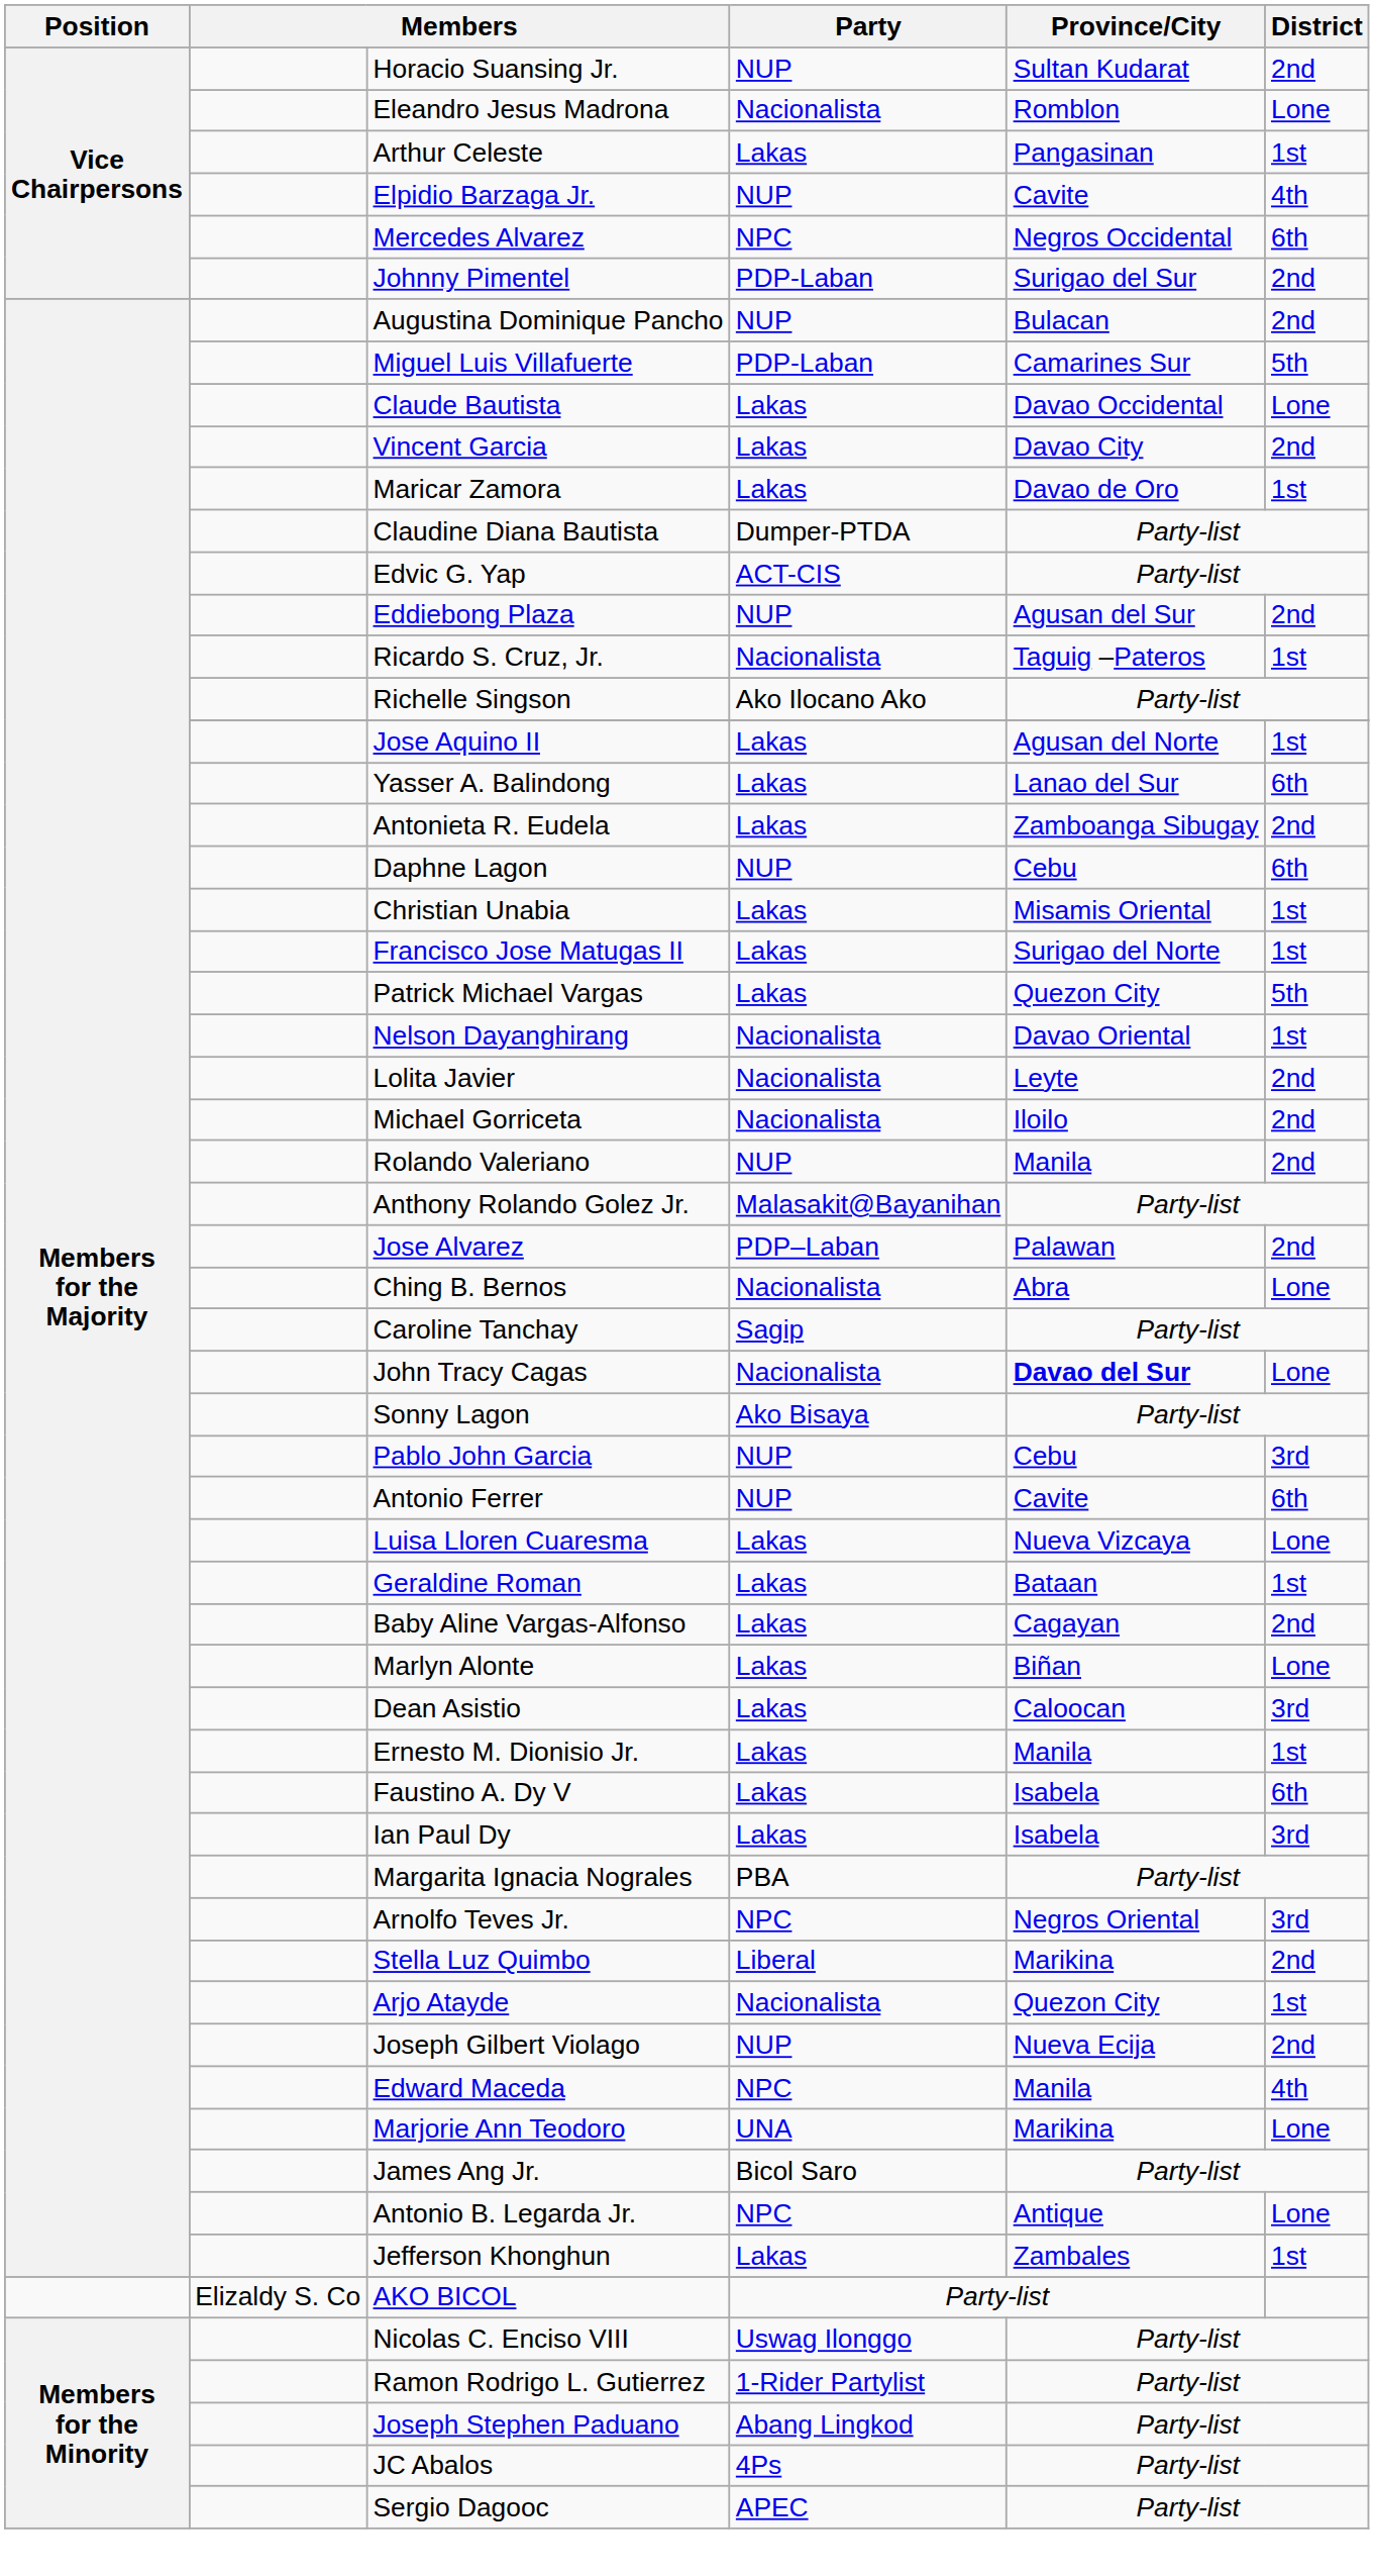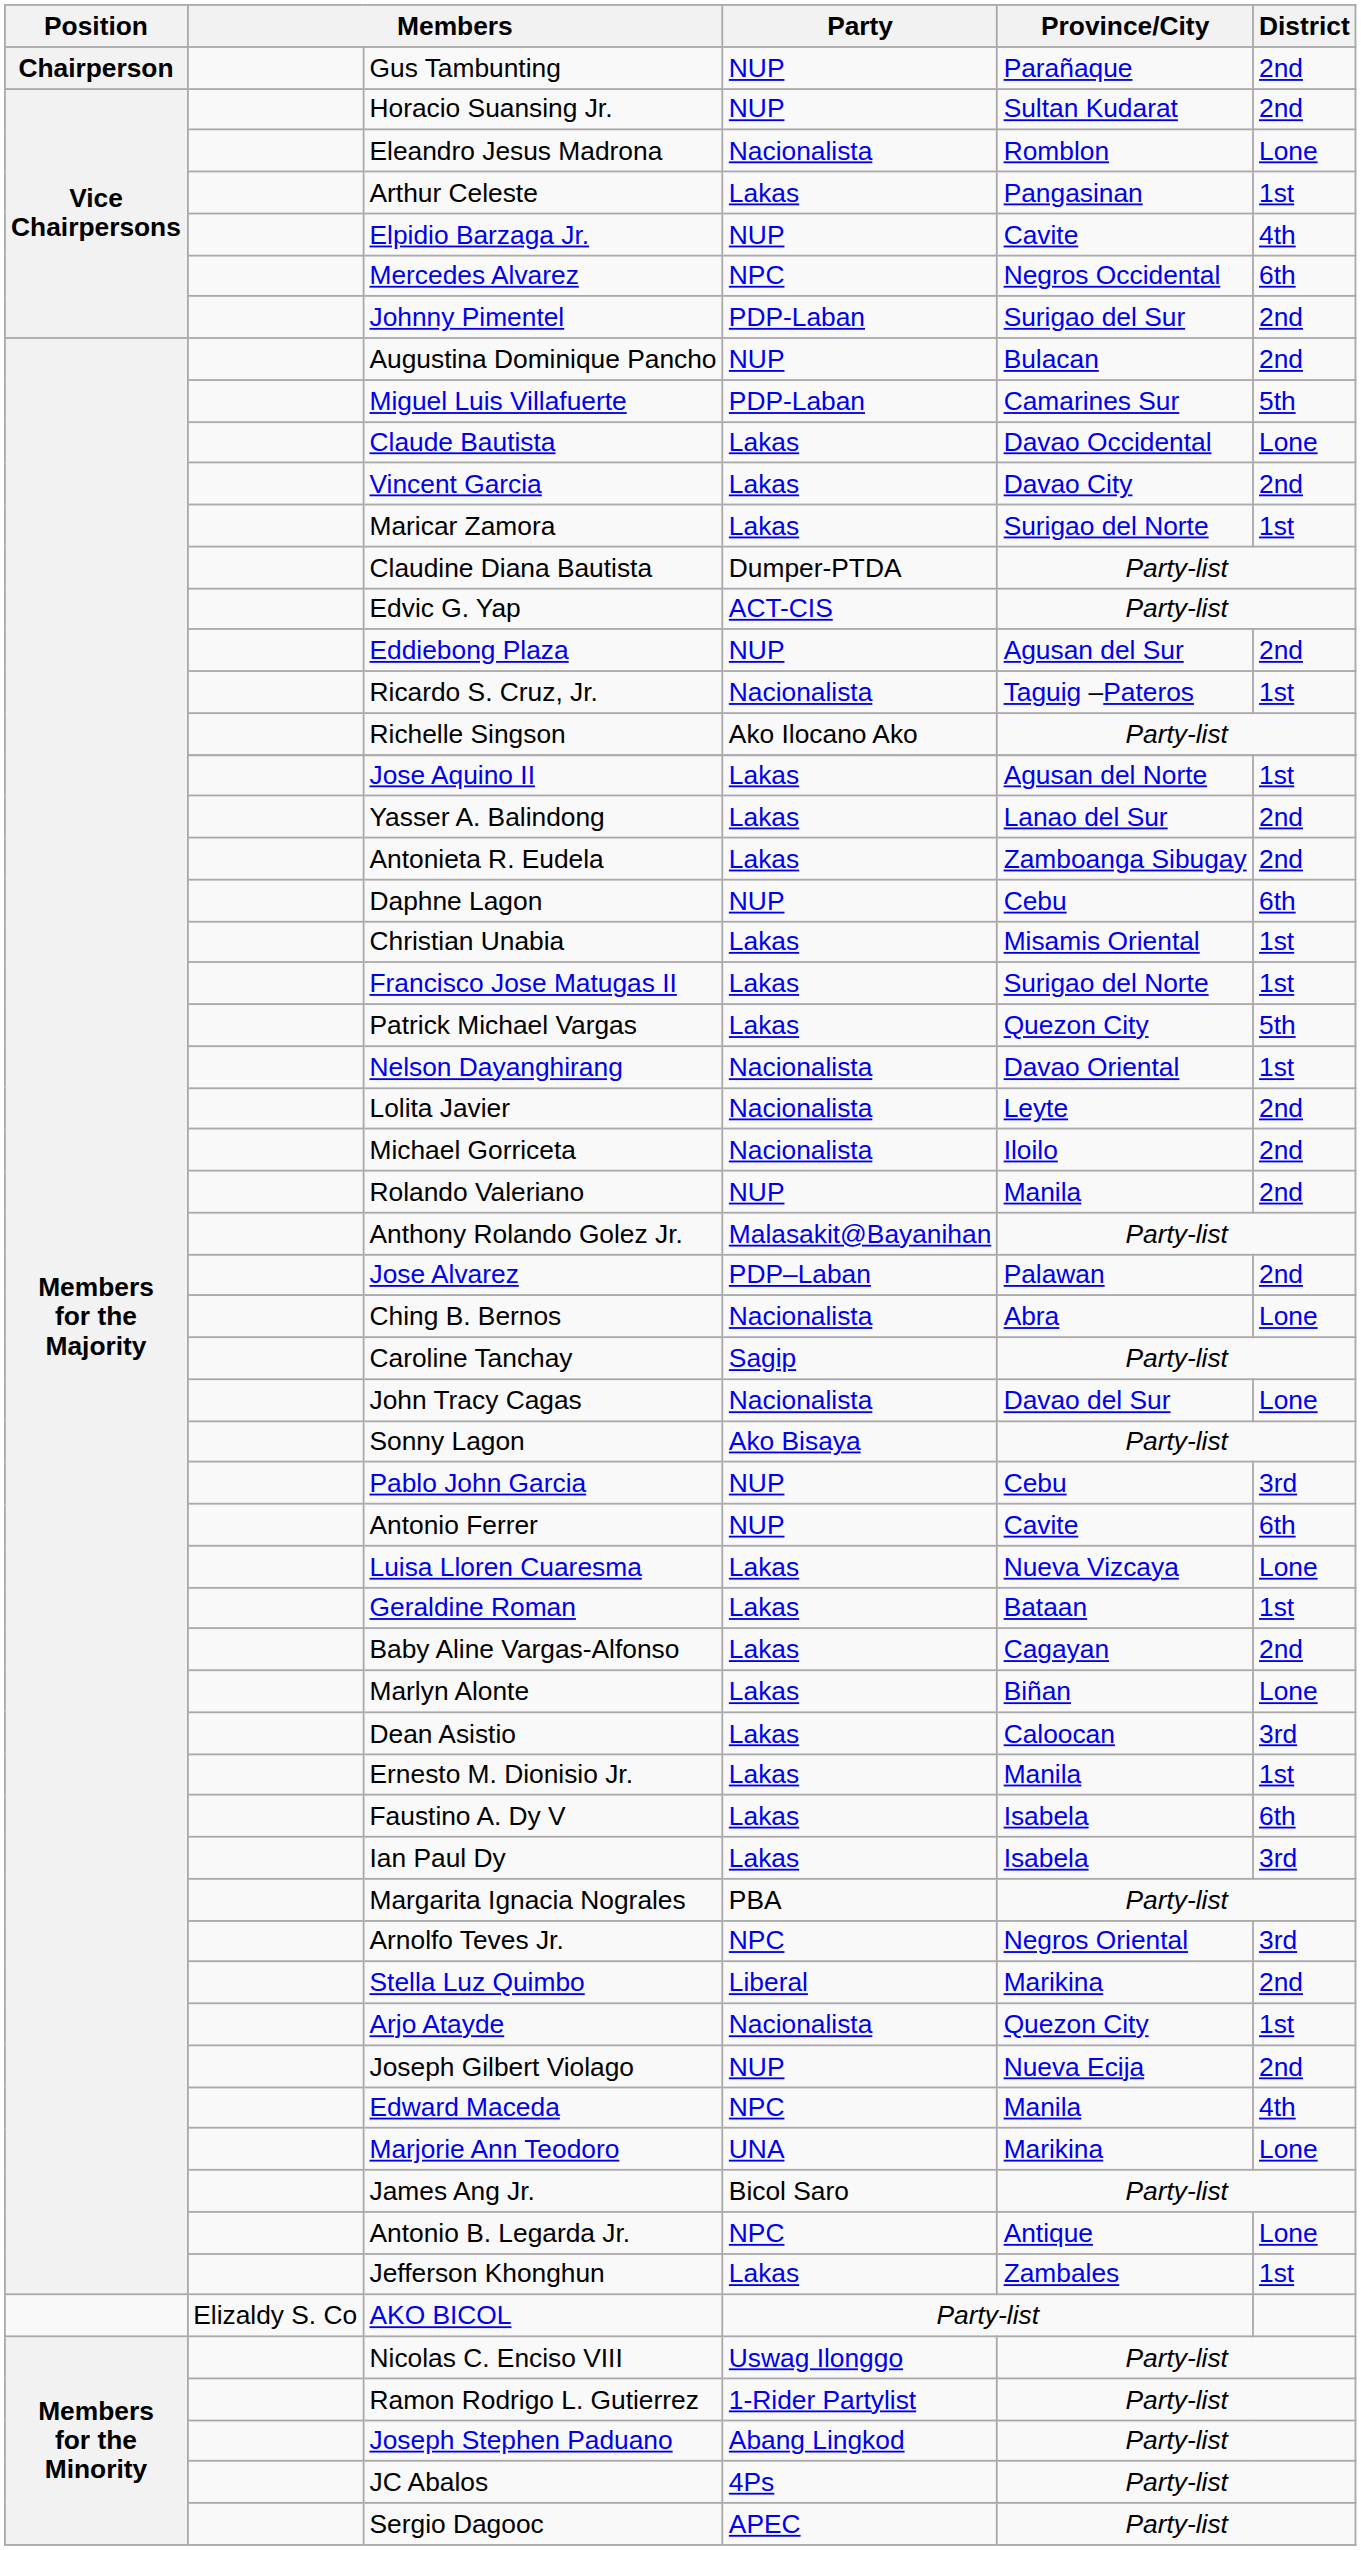 <table class="wikitable sortable" style="font-size: 90%;">
 <tr>
 <th>Position</th>
 <th colspan="2">Members</th>
 <th>Party</th>
 <th>Province/City</th>
 <th>District</th>
+</tr>
+<tr>
+<th>Chairperson</th>
+<td></td>
+<td>Gus Tambunting</td>
+<td><a href='#'>NUP</a></td>
+<td><a href='#'>Parañaque</a></td>
+<td><a href='#'>2nd</a></td>
 </tr>
 <tr>
 <th rowspan="6">Vice<br>Chairpersons</th>
 <td></td>
 <td>Horacio Suansing Jr.</td>
 <td><a href='#'>NUP</a></td>
 <td><a href='#'>Sultan Kudarat</a></td>
 <td><a href='#'>2nd</a></td>
 </tr>
 <tr>
 <td></td>
 <td>Eleandro Jesus Madrona</td>
 <td><a href='#'>Nacionalista</a></td>
 <td><a href='#'>Romblon</a></td>
 <td><a href='#'>Lone</a></td>
 </tr>
 <tr>
 <td></td>
 <td>Arthur Celeste</td>
 <td><a href='#'>Lakas</a></td>
 <td><a href='#'>Pangasinan</a></td>
 <td><a href='#'>1st</a></td>
 </tr>
 <tr>
 <td></td>
 <td><a href='#'>Elpidio Barzaga Jr.</a></td>
 <td><a href='#'>NUP</a></td>
 <td><a href='#'>Cavite</a></td>
 <td><a href='#'>4th</a></td>
 </tr>
 <tr>
 <td></td>
 <td><a href='#'>Mercedes Alvarez</a></td>
 <td><a href='#'>NPC</a></td>
 <td><a href='#'>Negros Occidental</a></td>
 <td><a href='#'>6th</a></td>
 </tr>
 <tr>
 <td></td>
 <td><a href='#'>Johnny Pimentel</a></td>
 <td><a href='#'>PDP-Laban</a></td>
 <td><a href='#'>Surigao del Sur</a></td>
 <td><a href='#'>2nd</a></td>
 </tr>
 <tr>
 <th rowspan="48">Members<br>for the<br>Majority</th>
 <td></td>
 <td>Augustina Dominique Pancho</td>
 <td><a href='#'>NUP</a></td>
 <td><a href='#'>Bulacan</a></td>
 <td><a href='#'>2nd</a></td>
 </tr>
 <tr>
 <td></td>
 <td><a href='#'>Miguel Luis Villafuerte</a></td>
 <td><a href='#'>PDP-Laban</a></td>
 <td><a href='#'>Camarines Sur</a></td>
 <td><a href='#'>5th</a></td>
 </tr>
 <tr>
 <td></td>
 <td><a href='#'>Claude Bautista</a></td>
 <td><a href='#'>Lakas</a></td>
 <td><a href='#'>Davao Occidental</a></td>
 <td><a href='#'>Lone</a></td>
 </tr>
 <tr>
 <td></td>
 <td><a href='#'>Vincent Garcia</a></td>
 <td><a href='#'>Lakas</a></td>
 <td><a href='#'>Davao City</a></td>
 <td><a href='#'>2nd</a></td>
 </tr>
 <tr>
 <td></td>
 <td>Maricar Zamora</td>
 <td><a href='#'>Lakas</a></td>
-<td><a href='#'>Davao de Oro</a></td>
+<td><a href='#'>Surigao del Norte</a></td>
 <td><a href='#'>1st</a></td>
 </tr>
 <tr>
 <td></td>
 <td>Claudine Diana Bautista</td>
 <td>Dumper-PTDA</td>
 <td align="center" colspan="2"><em>Party-list</em></td>
 </tr>
 <tr>
 <td></td>
 <td>Edvic G. Yap</td>
 <td><a href='#'>ACT-CIS</a></td>
 <td align="center" colspan="2"><em>Party-list</em></td>
 </tr>
 <tr>
 <td></td>
 <td><a href='#'>Eddiebong Plaza</a></td>
 <td><a href='#'>NUP</a></td>
 <td><a href='#'>Agusan del Sur</a></td>
 <td><a href='#'>2nd</a></td>
 </tr>
 <tr>
 <td></td>
 <td>Ricardo S. Cruz, Jr.</td>
 <td><a href='#'>Nacionalista</a></td>
 <td><a href='#'>Taguig</a> –<a href='#'>Pateros</a></td>
 <td><a href='#'>1st</a></td>
 </tr>
 <tr>
 <td></td>
 <td>Richelle Singson</td>
 <td>Ako Ilocano Ako</td>
 <td align="center" colspan="2"><em>Party-list</em></td>
 </tr>
 <tr>
 </tr>
 <tr>
 <td></td>
 <td><a href='#'>Jose Aquino II</a></td>
 <td><a href='#'>Lakas</a></td>
 <td><a href='#'>Agusan del Norte</a></td>
 <td><a href='#'>1st</a></td>
 </tr>
 <tr>
 <td></td>
 <td>Yasser A. Balindong</td>
 <td><a href='#'>Lakas</a></td>
 <td><a href='#'>Lanao del Sur</a></td>
-<td><a href='#'>6th</a></td>
+<td><a href='#'>2nd</a></td>
 </tr>
 <tr>
 <td></td>
 <td>Antonieta R. Eudela</td>
 <td><a href='#'>Lakas</a></td>
 <td><a href='#'>Zamboanga Sibugay</a></td>
 <td><a href='#'>2nd</a></td>
 </tr>
 <tr>
 <td></td>
 <td>Daphne Lagon</td>
 <td><a href='#'>NUP</a></td>
 <td><a href='#'>Cebu</a></td>
 <td><a href='#'>6th</a></td>
 </tr>
 <tr>
 <td></td>
 <td>Christian Unabia</td>
 <td><a href='#'>Lakas</a></td>
 <td><a href='#'>Misamis Oriental</a></td>
 <td><a href='#'>1st</a></td>
 </tr>
 <tr>
 <td></td>
 <td><a href='#'>Francisco Jose Matugas II</a></td>
 <td><a href='#'>Lakas</a></td>
 <td><a href='#'>Surigao del Norte</a></td>
 <td><a href='#'>1st</a></td>
 </tr>
 <tr>
 <td></td>
 <td>Patrick Michael Vargas</td>
 <td><a href='#'>Lakas</a></td>
 <td><a href='#'>Quezon City</a></td>
 <td><a href='#'>5th</a></td>
 </tr>
 <tr>
 <td></td>
 <td><a href='#'>Nelson Dayanghirang</a></td>
 <td><a href='#'>Nacionalista</a></td>
 <td><a href='#'>Davao Oriental</a></td>
 <td><a href='#'>1st</a></td>
 </tr>
 <tr>
 <td></td>
 <td>Lolita Javier</td>
 <td><a href='#'>Nacionalista</a></td>
 <td><a href='#'>Leyte</a></td>
 <td><a href='#'>2nd</a></td>
 </tr>
 <tr>
 <td></td>
 <td>Michael Gorriceta</td>
 <td><a href='#'>Nacionalista</a></td>
 <td><a href='#'>Iloilo</a></td>
 <td><a href='#'>2nd</a></td>
 </tr>
 <tr>
 <td></td>
 <td>Rolando Valeriano</td>
 <td><a href='#'>NUP</a></td>
 <td><a href='#'>Manila</a></td>
 <td><a href='#'>2nd</a></td>
 </tr>
 <tr>
 <td></td>
 <td>Anthony Rolando Golez Jr.</td>
 <td><a href='#'>Malasakit@Bayanihan</a></td>
 <td align="center" colspan="2"><em>Party-list</em></td>
 </tr>
 <tr>
 <td></td>
 <td><a href='#'>Jose Alvarez</a></td>
 <td><a href='#'>PDP–Laban</a></td>
 <td><a href='#'>Palawan</a></td>
 <td><a href='#'>2nd</a></td>
 </tr>
 <tr>
 <td></td>
 <td>Ching B. Bernos</td>
 <td><a href='#'>Nacionalista</a></td>
 <td><a href='#'>Abra</a></td>
 <td><a href='#'>Lone</a></td>
 </tr>
 <tr>
 <td></td>
 <td>Caroline Tanchay</td>
 <td><a href='#'>Sagip</a></td>
 <td align="center" colspan="2"><em>Party-list</em></td>
 </tr>
 <tr>
 <td></td>
 <td>John Tracy Cagas</td>
 <td><a href='#'>Nacionalista</a></td>
-<td><strong><a href='#'>Davao del Sur</a></strong></td>
+<td><a href='#'>Davao del Sur</a></td>
 <td><a href='#'>Lone</a></td>
 </tr>
 <tr>
 <td></td>
 <td>Sonny Lagon</td>
 <td><a href='#'>Ako Bisaya</a></td>
 <td align="center" colspan="2"><em>Party-list</em></td>
 </tr>
 <tr>
 <td></td>
 <td><a href='#'>Pablo John Garcia</a></td>
 <td><a href='#'>NUP</a></td>
 <td><a href='#'>Cebu</a></td>
 <td><a href='#'>3rd</a></td>
 </tr>
 <tr>
 <td></td>
 <td>Antonio Ferrer</td>
 <td><a href='#'>NUP</a></td>
 <td><a href='#'>Cavite</a></td>
 <td><a href='#'>6th</a></td>
 </tr>
 <tr>
 <td></td>
 <td><a href='#'>Luisa Lloren Cuaresma</a></td>
 <td><a href='#'>Lakas</a></td>
 <td><a href='#'>Nueva Vizcaya</a></td>
 <td><a href='#'>Lone</a></td>
 </tr>
 <tr>
 <td></td>
 <td><a href='#'>Geraldine Roman</a></td>
 <td><a href='#'>Lakas</a></td>
 <td><a href='#'>Bataan</a></td>
 <td><a href='#'>1st</a></td>
 </tr>
 <tr>
 <td></td>
 <td>Baby Aline Vargas-Alfonso</td>
 <td><a href='#'>Lakas</a></td>
 <td><a href='#'>Cagayan</a></td>
 <td><a href='#'>2nd</a></td>
 </tr>
 <tr>
 <td></td>
 <td>Marlyn Alonte</td>
 <td><a href='#'>Lakas</a></td>
 <td><a href='#'>Biñan</a></td>
 <td><a href='#'>Lone</a></td>
 </tr>
 <tr>
 <td></td>
 <td>Dean Asistio</td>
 <td><a href='#'>Lakas</a></td>
 <td><a href='#'>Caloocan</a></td>
 <td><a href='#'>3rd</a></td>
 </tr>
 <tr>
 <td></td>
 <td>Ernesto M. Dionisio Jr.</td>
 <td><a href='#'>Lakas</a></td>
 <td><a href='#'>Manila</a></td>
 <td><a href='#'>1st</a></td>
 </tr>
 <tr>
 <td></td>
 <td>Faustino A. Dy V</td>
 <td><a href='#'>Lakas</a></td>
 <td><a href='#'>Isabela</a></td>
 <td><a href='#'>6th</a></td>
 </tr>
 <tr>
 <td></td>
 <td>Ian Paul Dy</td>
 <td><a href='#'>Lakas</a></td>
 <td><a href='#'>Isabela</a></td>
 <td><a href='#'>3rd</a></td>
 </tr>
 <tr>
 <td></td>
 <td>Margarita Ignacia Nograles</td>
 <td>PBA</td>
 <td align="center" colspan="2"><em>Party-list</em></td>
 </tr>
 <tr>
 <td></td>
 <td>Arnolfo Teves Jr.</td>
 <td><a href='#'>NPC</a></td>
 <td><a href='#'>Negros Oriental</a></td>
 <td><a href='#'>3rd</a></td>
 </tr>
 <tr>
 <td></td>
 <td><a href='#'>Stella Luz Quimbo</a></td>
 <td><a href='#'>Liberal</a></td>
 <td><a href='#'>Marikina</a></td>
 <td><a href='#'>2nd</a></td>
 </tr>
 <tr>
 <td></td>
 <td><a href='#'>Arjo Atayde</a></td>
 <td><a href='#'>Nacionalista</a></td>
 <td><a href='#'>Quezon City</a></td>
 <td><a href='#'>1st</a></td>
 </tr>
 <tr>
 <td></td>
 <td>Joseph Gilbert Violago</td>
 <td><a href='#'>NUP</a></td>
 <td><a href='#'>Nueva Ecija</a></td>
 <td><a href='#'>2nd</a></td>
 </tr>
 <tr>
 <td></td>
 <td><a href='#'>Edward Maceda</a></td>
 <td><a href='#'>NPC</a></td>
 <td><a href='#'>Manila</a></td>
 <td><a href='#'>4th</a></td>
 </tr>
 <tr>
 <td></td>
 <td><a href='#'>Marjorie Ann Teodoro</a></td>
 <td><a href='#'>UNA</a></td>
 <td><a href='#'>Marikina</a></td>
 <td><a href='#'>Lone</a></td>
 </tr>
 <tr>
 <td></td>
 <td>James Ang Jr.</td>
 <td>Bicol Saro</td>
 <td align="center" colspan="2"><em>Party-list</em></td>
 </tr>
 <tr>
 <td></td>
 <td>Antonio B. Legarda Jr.</td>
 <td><a href='#'>NPC</a></td>
 <td><a href='#'>Antique</a></td>
 <td><a href='#'>Lone</a></td>
 </tr>
 <tr>
 <td></td>
 <td>Jefferson Khonghun</td>
 <td><a href='#'>Lakas</a></td>
 <td><a href='#'>Zambales</a></td>
 <td><a href='#'>1st</a></td>
 </tr>
 <tr>
 <td></td>
 <td>Elizaldy S. Co</td>
 <td><a href='#'>AKO BICOL</a></td>
 <td align="center" colspan="2"><em>Party-list</em></td>
 </tr>
 <tr>
 <th rowspan="5">Members<br>for the<br>Minority</th>
 <td></td>
 <td>Nicolas C. Enciso VIII</td>
 <td><a href='#'>Uswag Ilonggo</a></td>
 <td align="center" colspan="2"><em>Party-list</em></td>
 </tr>
 <tr>
 <td></td>
 <td>Ramon Rodrigo L. Gutierrez</td>
 <td><a href='#'>1-Rider Partylist</a></td>
 <td align="center" colspan="2"><em>Party-list</em></td>
 </tr>
 <tr>
 <td></td>
 <td><a href='#'>Joseph Stephen Paduano</a></td>
 <td><a href='#'>Abang Lingkod</a></td>
 <td align="center" colspan="2"><em>Party-list</em></td>
 </tr>
 <tr>
 <td></td>
 <td>JC Abalos</td>
 <td><a href='#'>4Ps</a></td>
 <td align="center" colspan="2"><em>Party-list</em></td>
 </tr>
 <tr>
 <td></td>
 <td>Sergio Dagooc</td>
 <td><a href='#'>APEC</a></td>
 <td align="center" colspan="2"><em>Party-list</em></td>
 </tr>
 </table>
